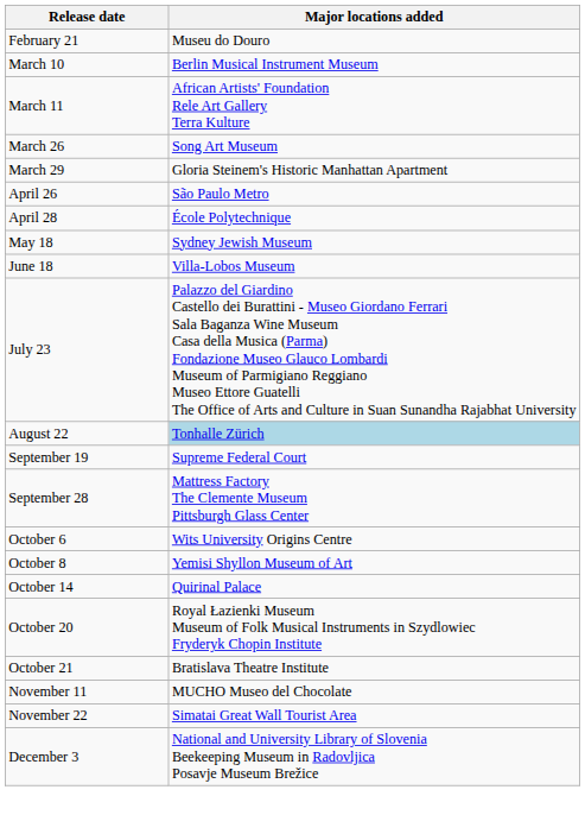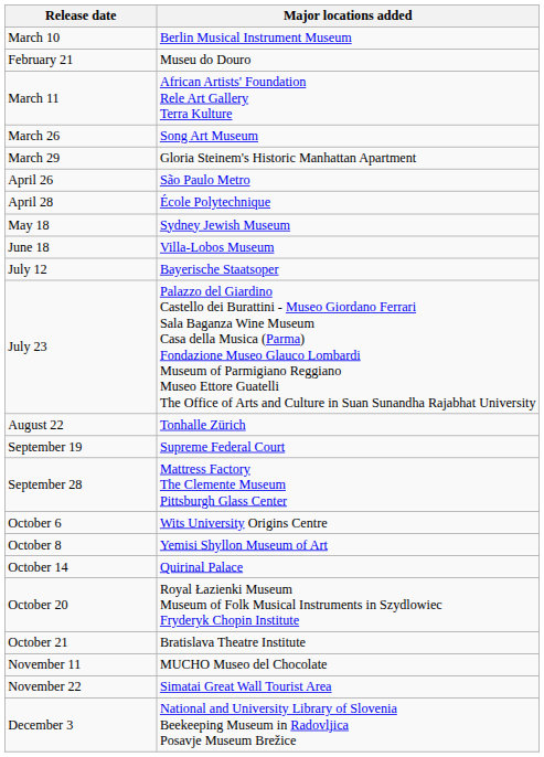 <table class="wikitable sortable collapsible" style="font-size:95%">
 <tr>
 <th style="width:165px;">Release date</th>
 <th>Major locations added</th>
 </tr>
 <tr>
+<td>March 10</td>
+<td> <a href='#'>Berlin Musical Instrument Museum</a></td>
+</tr>
+<tr>
 <td>February 21</td>
 <td> Museu do Douro</td>
-</tr>
-<tr>
-<td>March 10</td>
-<td> <a href='#'>Berlin Musical Instrument Museum</a></td>
 </tr>
 <tr>
 <td>March 11</td>
 <td> <a href='#'>African Artists' Foundation</a><br> <a href='#'>Rele Art Gallery</a><br> <a href='#'>Terra Kulture</a></td>
 </tr>
 <tr>
 <td>March 26</td>
 <td> <a href='#'>Song Art Museum</a></td>
 </tr>
 <tr>
 <td>March 29</td>
 <td> Gloria Steinem's Historic Manhattan Apartment</td>
 </tr>
 <tr>
 <td>April 26</td>
 <td> <a href='#'>São Paulo Metro</a></td>
 </tr>
 <tr>
 <td>April 28</td>
 <td> <a href='#'>École Polytechnique</a></td>
 </tr>
 <tr>
 <td>May 18</td>
 <td> <a href='#'>Sydney Jewish Museum</a></td>
 </tr>
 <tr>
 <td>June 18</td>
 <td> <a href='#'>Villa-Lobos Museum</a></td>
 </tr>
 <tr>
+<td>July 12</td>
+<td> <a href='#'>Bayerische Staatsoper</a></td>
+</tr>
+<tr>
 <td>July 23</td>
 <td> <a href='#'>Palazzo del Giardino</a><br> Castello dei Burattini - <a href='#'>Museo Giordano Ferrari</a><br> Sala Baganza Wine Museum<br> Casa della Musica (<a href='#'>Parma</a>)<br> <a href='#'>Fondazione Museo Glauco Lombardi</a><br> Museum of Parmigiano Reggiano<br> Museo Ettore Guatelli<br> The Office of Arts and Culture in Suan Sunandha Rajabhat University</td>
 </tr>
 <tr>
 <td>August 22</td>
-<td style="background: lightblue;"> <a href='#'>Tonhalle Zürich</a></td>
+<td> <a href='#'>Tonhalle Zürich</a></td>
 </tr>
 <tr>
 <td>September 19</td>
 <td> <a href='#'>Supreme Federal Court</a></td>
 </tr>
 <tr>
 <td>September 28</td>
 <td> <a href='#'>Mattress Factory</a><br> <a href='#'>The Clemente Museum</a><br> <a href='#'>Pittsburgh Glass Center</a></td>
 </tr>
 <tr>
 <td>October 6</td>
 <td> <a href='#'>Wits University</a> Origins Centre</td>
 </tr>
 <tr>
 <td>October 8</td>
 <td> <a href='#'>Yemisi Shyllon Museum of Art</a></td>
 </tr>
 <tr>
 <td>October 14</td>
 <td> <a href='#'>Quirinal Palace</a></td>
 </tr>
 <tr>
 <td>October 20</td>
 <td> Royal Łazienki Museum<br> Museum of Folk Musical Instruments in Szydlowiec<br> <a href='#'>Fryderyk Chopin Institute</a></td>
 </tr>
 <tr>
 <td>October 21</td>
 <td> Bratislava Theatre Institute</td>
 </tr>
 <tr>
 <td>November 11</td>
 <td> MUCHO Museo del Chocolate</td>
 </tr>
 <tr>
 <td>November 22</td>
 <td> <a href='#'>Simatai Great Wall Tourist Area</a></td>
 </tr>
 <tr>
 <td>December 3</td>
 <td> <a href='#'>National and University Library of Slovenia</a><br> Beekeeping Museum in <a href='#'>Radovljica</a><br> Posavje Museum Brežice</td>
 </tr>
 </table>
